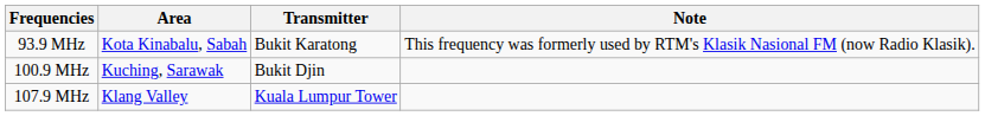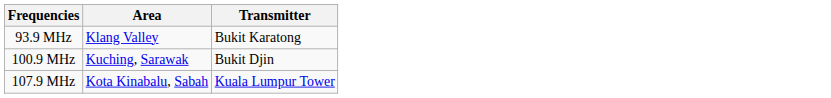 <table class="wikitable">
 <tr>
 <th>Frequencies</th>
 <th>Area</th>
 <th>Transmitter</th>
-<th>Note</th>
 </tr>
 <tr>
 <td style="text-align:center;">93.9 MHz</td>
-<td><a href='#'>Kota Kinabalu</a>, <a href='#'>Sabah</a></td>
+<td><a href='#'>Klang Valley</a></td>
 <td>Bukit Karatong</td>
-<td>This frequency was formerly used by RTM's <a href='#'>Klasik Nasional FM</a> (now Radio Klasik).</td>
 </tr>
 <tr>
 <td style="text-align:center;">100.9 MHz</td>
 <td><a href='#'>Kuching</a>, <a href='#'>Sarawak</a></td>
 <td>Bukit Djin</td>
-<td></td>
 </tr>
 <tr>
 <td style="text-align:center;">107.9 MHz</td>
-<td><a href='#'>Klang Valley</a></td>
+<td><a href='#'>Kota Kinabalu</a>, <a href='#'>Sabah</a></td>
 <td><a href='#'>Kuala Lumpur Tower</a></td>
-<td></td>
 </tr>
 </table>
